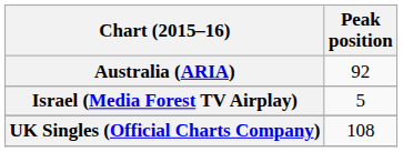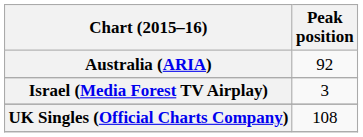 <table class="wikitable plainrowheaders sortable" style="text-align:center;">
 <tr>
 <th>Chart (2015–16)</th>
 <th>Peak<br>position</th>
 </tr>
 <tr>
 <th scope="row">Australia (<a href='#'>ARIA</a>)</th>
 <td>92</td>
 </tr>
 <tr>
 </tr>
 <tr>
 </tr>
 <tr>
 </tr>
 <tr>
 </tr>
 <tr>
 </tr>
 <tr>
 </tr>
 <tr>
 </tr>
 <tr>
 </tr>
 <tr>
 </tr>
 <tr>
 </tr>
 <tr>
 <th scope="row">Israel (<a href='#'>Media Forest</a> TV Airplay)</th>
-<td>5</td>
+<td>3</td>
 </tr>
 <tr>
 </tr>
 <tr>
 </tr>
 <tr>
 </tr>
 <tr>
 </tr>
 <tr>
 </tr>
 <tr>
 </tr>
 <tr>
 </tr>
 <tr>
 </tr>
 <tr>
 </tr>
 <tr>
 </tr>
 <tr>
 <th scope="row">UK Singles (<a href='#'>Official Charts Company</a>)</th>
 <td>108</td>
 </tr>
 <tr>
 </tr>
 <tr>
 </tr>
 <tr>
 </tr>
 <tr>
 </tr>
 <tr>
 </tr>
 <tr>
 </tr>
 </table>
